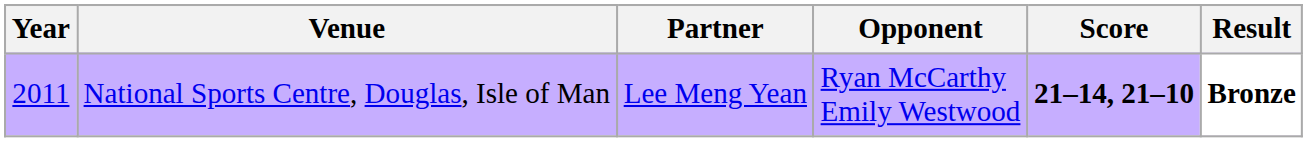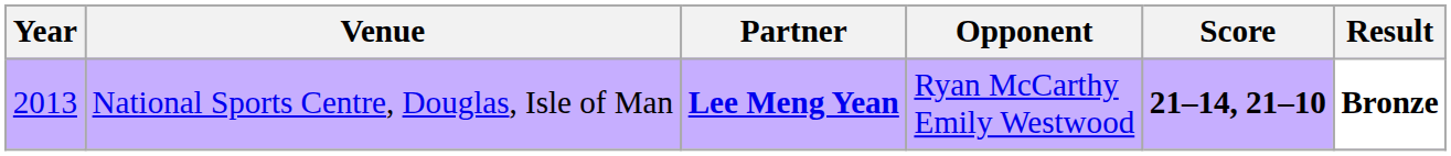 <table class="sortable wikitable" style="font-size: 90%;">
 <tr>
 <th>Year</th>
 <th>Venue</th>
 <th>Partner</th>
 <th>Opponent</th>
 <th>Score</th>
 <th>Result</th>
 </tr>
 <tr style="background:#C6AEFF">
-<td align="center"><a href='#'>2011</a></td>
+<td align="center"><a href='#'>2013</a></td>
 <td align="left"><a href='#'>National Sports Centre</a>, <a href='#'>Douglas</a>, Isle of Man</td>
-<td align="left"> <a href='#'>Lee Meng Yean</a></td>
+<td align="left"><strong> <a href='#'>Lee Meng Yean</a></strong></td>
 <td align="left"> <a href='#'>Ryan McCarthy</a><br> <a href='#'>Emily Westwood</a></td>
 <td align="left"><strong>21–14, 21–10</strong></td>
 <td style="text-align:left; background:white"> <strong>Bronze</strong></td>
 </tr>
 </table>
